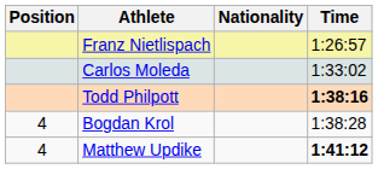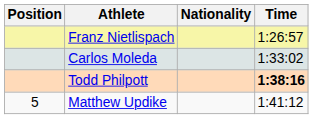 <table class="wikitable sortable">
 <tr>
 <th>Position</th>
 <th>Athlete</th>
 <th>Nationality</th>
 <th>Time</th>
 </tr>
 <tr bgcolor="#F7F6A8">
 <td align=center></td>
 <td><a href='#'>Franz Nietlispach</a></td>
 <td></td>
 <td>1:26:57</td>
 </tr>
 <tr bgcolor="#DCE5E5">
 <td align=center></td>
 <td><a href='#'>Carlos Moleda</a></td>
 <td></td>
 <td>1:33:02</td>
 </tr>
 <tr bgcolor="#FFDAB9">
 <td align=center></td>
 <td><a href='#'>Todd Philpott</a></td>
 <td></td>
 <td><strong>1:38:16</strong></td>
 </tr>
 <tr>
-<td align=center>4</td>
-<td><a href='#'>Bogdan Krol</a></td>
-<td></td>
-<td>1:38:28</td>
-</tr>
-<tr>
-<td align=center>4</td>
+<td align=center>5</td>
 <td><a href='#'>Matthew Updike</a></td>
 <td></td>
-<td><strong>1:41:12</strong></td>
+<td>1:41:12</td>
 </tr>
 </table>
